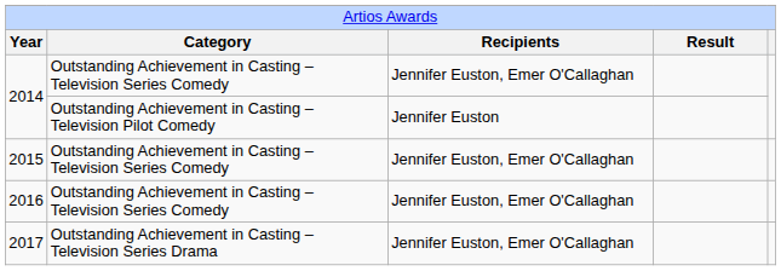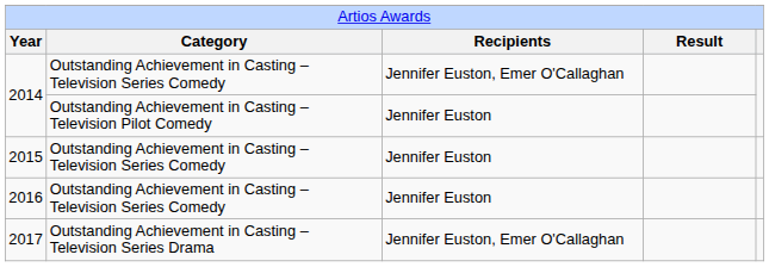 <table class="wikitable plainrowheaders" style="font-size: 100%; width:90%">
 <tr>
 </tr>
 <tr ---- bgcolor="#bfd7ff">
 <td colspan=6 align=center><a href='#'>Artios Awards</a></td>
 </tr>
 <tr ---- bgcolor="#ebf5ff">
 <th scope="col" style="width:2%;">Year</th>
 <th scope="col" style="width:45%;">Category</th>
 <th scope="col" style="width:35%;">Recipients</th>
 <th scope="col" style="width:15%;">Result</th>
 <th scope="col" class="unsortable" style="width:1%;"></th>
 </tr>
 <tr>
 <td rowspan=2 style="text-align:center;">2014</td>
 <td>Outstanding Achievement in Casting – Television Series Comedy</td>
 <td>Jennifer Euston, Emer O'Callaghan</td>
 <td></td>
 <td rowspan=2></td>
 </tr>
 <tr>
 <td>Outstanding Achievement in Casting – Television Pilot Comedy</td>
 <td>Jennifer Euston</td>
 <td></td>
 </tr>
 <tr>
 <td style="text-align:center;">2015</td>
 <td>Outstanding Achievement in Casting – Television Series Comedy</td>
-<td>Jennifer Euston, Emer O'Callaghan</td>
+<td>Jennifer Euston</td>
 <td></td>
 <td style="text-align:center;"></td>
 </tr>
 <tr>
 <td style="text-align:center;">2016</td>
 <td>Outstanding Achievement in Casting – Television Series Comedy</td>
-<td>Jennifer Euston, Emer O'Callaghan</td>
+<td>Jennifer Euston</td>
 <td></td>
 <td style="text-align:center;"></td>
 </tr>
 <tr>
 <td style="text-align:center;">2017</td>
 <td>Outstanding Achievement in Casting – Television Series Drama</td>
 <td>Jennifer Euston, Emer O'Callaghan</td>
 <td></td>
 <td style="text-align:center;"></td>
 </tr>
 </table>
